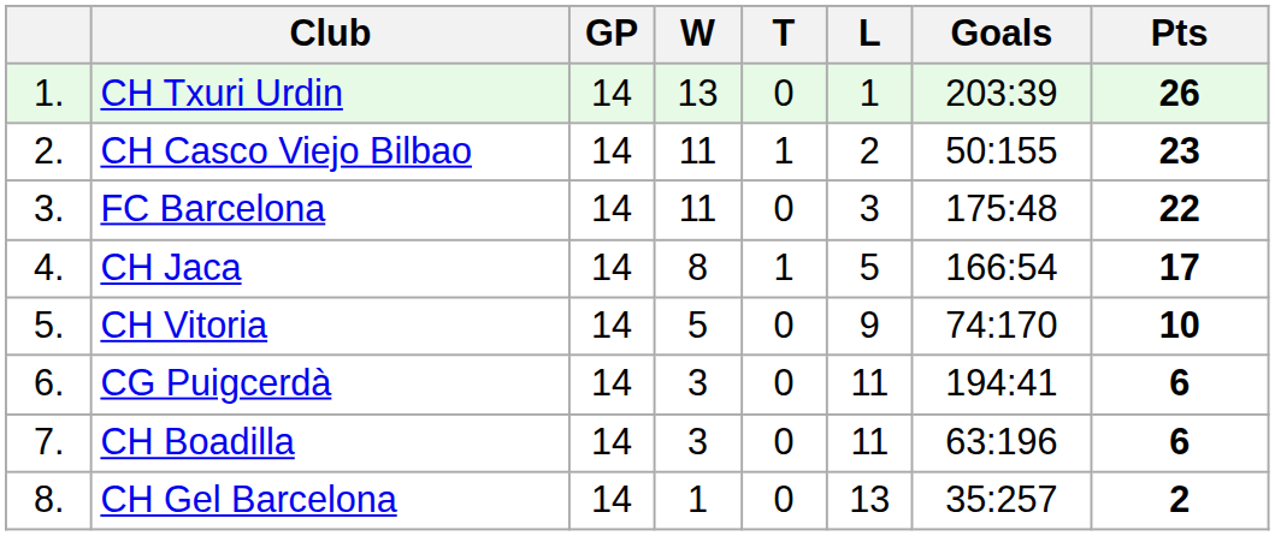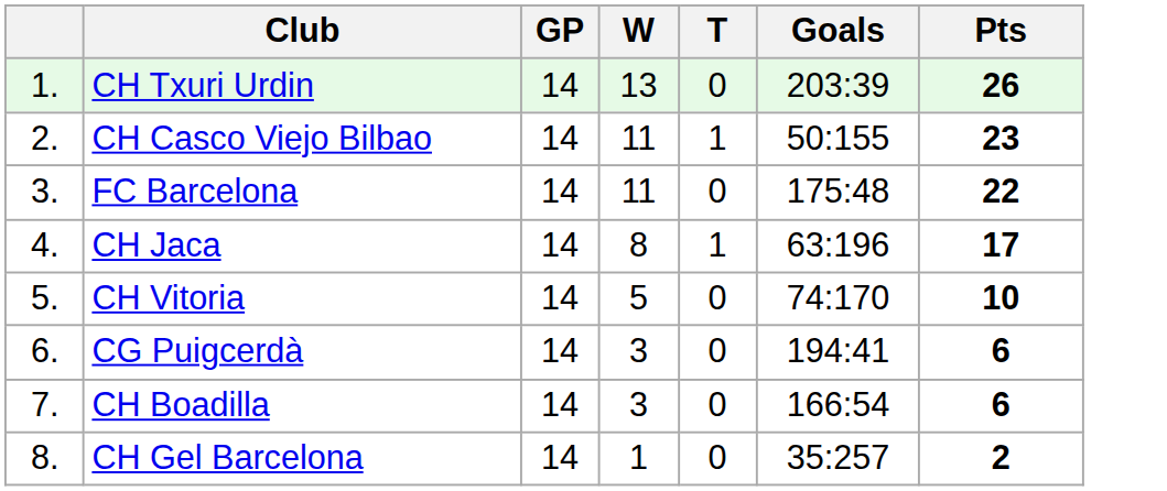 <table class="wikitable">
 <tr>
 <th width="30"></th>
 <th width="200">Club</th>
 <th width="30">GP</th>
 <th width="30">W</th>
 <th width="30">T</th>
-<th width="30">L</th>
 <th width="70">Goals</th>
 <th width="70">Pts</th>
 </tr>
 <tr bgcolor="#e6fae6" align="center">
 <td>1.</td>
 <td align="left"><a href='#'>CH Txuri Urdin</a></td>
 <td>14</td>
 <td>13</td>
 <td>0</td>
-<td>1</td>
 <td>203:39</td>
 <td><strong>26</strong></td>
 </tr>
 <tr bgcolor="#FFFFFF" align="center">
 <td>2.</td>
 <td align="left"><a href='#'>CH Casco Viejo Bilbao</a></td>
 <td>14</td>
 <td>11</td>
 <td>1</td>
-<td>2</td>
 <td>50:155</td>
 <td><strong>23</strong></td>
 </tr>
 <tr bgcolor="#FFFFFF" align="center">
 <td>3.</td>
 <td align="left"><a href='#'>FC Barcelona</a></td>
 <td>14</td>
 <td>11</td>
 <td>0</td>
-<td>3</td>
 <td>175:48</td>
 <td><strong>22</strong></td>
 </tr>
 <tr bgcolor="#FFFFFF" align="center">
 <td>4.</td>
 <td align="left"><a href='#'>CH Jaca</a></td>
 <td>14</td>
 <td>8</td>
 <td>1</td>
-<td>5</td>
-<td>166:54</td>
+<td>63:196</td>
 <td><strong>17</strong></td>
 </tr>
 <tr bgcolor="#FFFFFF" align="center">
 <td>5.</td>
 <td align="left"><a href='#'>CH Vitoria</a></td>
 <td>14</td>
 <td>5</td>
 <td>0</td>
-<td>9</td>
 <td>74:170</td>
 <td><strong>10</strong></td>
 </tr>
 <tr bgcolor="#FFFFFF" align="center">
 <td>6.</td>
 <td align="left"><a href='#'>CG Puigcerdà</a></td>
 <td>14</td>
 <td>3</td>
 <td>0</td>
-<td>11</td>
 <td>194:41</td>
 <td><strong>6</strong></td>
 </tr>
 <tr bgcolor="#FFFFFF" align="center">
 <td>7.</td>
 <td align="left"><a href='#'>CH Boadilla</a></td>
 <td>14</td>
 <td>3</td>
 <td>0</td>
-<td>11</td>
-<td>63:196</td>
+<td>166:54</td>
 <td><strong>6</strong></td>
 </tr>
 <tr bgcolor="#FFFFFF" align="center">
 <td>8.</td>
 <td align="left"><a href='#'>CH Gel Barcelona</a></td>
 <td>14</td>
 <td>1</td>
 <td>0</td>
-<td>13</td>
 <td>35:257</td>
 <td><strong>2</strong></td>
 </tr>
 </table>
